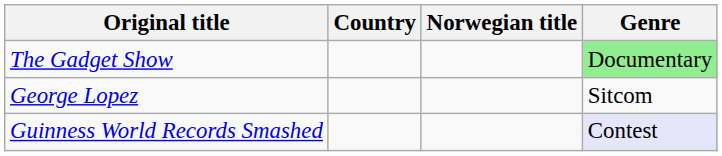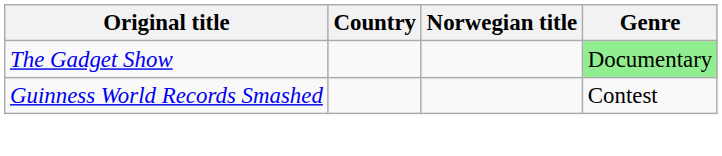 <table class="wikitable">
 <tr>
 <th>Original title</th>
 <th>Country</th>
 <th>Norwegian title</th>
 <th>Genre</th>
 </tr>
 <tr>
 <td><em><a href='#'>The Gadget Show</a></em></td>
 <td></td>
 <td></td>
 <td style="background: lightgreen;">Documentary</td>
 </tr>
 <tr>
-<td><em><a href='#'>George Lopez</a></em></td>
-<td></td>
-<td></td>
-<td>Sitcom</td>
-</tr>
-<tr>
 <td><em><a href='#'>Guinness World Records Smashed</a></em></td>
 <td></td>
 <td></td>
-<td style="background: lavender;">Contest</td>
+<td>Contest</td>
 </tr>
 </table>
